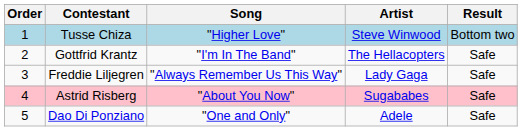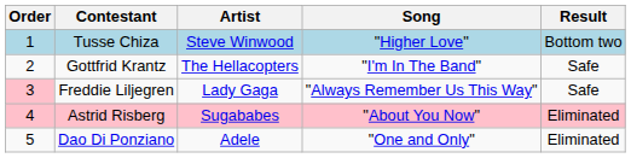 <table class="wikitable plainrowheaders sortable" style="text-align:center;">
 <tr>
 <th scope="col">Order</th>
 <th scope="col">Contestant</th>
+<th scope="col">Artist</th>
 <th scope="col">Song</th>
-<th scope="col">Artist</th>
 <th scope="col">Result</th>
 </tr>
 <tr style="background:lightblue">
 <td>1</td>
 <td scope="row">Tusse Chiza</td>
+<td><a href='#'>Steve Winwood</a></td>
 <td>"<a href='#'>Higher Love</a>"</td>
-<td><a href='#'>Steve Winwood</a></td>
 <td>Bottom two</td>
 </tr>
 <tr>
 <td>2</td>
 <td scope="row">Gottfrid Krantz</td>
+<td><a href='#'>The Hellacopters</a></td>
 <td>"<a href='#'>I'm In The Band</a>"</td>
-<td><a href='#'>The Hellacopters</a></td>
 <td>Safe</td>
 </tr>
 <tr>
-<td>3</td>
+<td style="background: pink;">3</td>
 <td scope="row">Freddie Liljegren</td>
+<td><a href='#'>Lady Gaga</a></td>
 <td>"<a href='#'>Always Remember Us This Way</a>"</td>
-<td><a href='#'>Lady Gaga</a></td>
 <td>Safe</td>
 </tr>
 <tr style="background:pink;">
 <td>4</td>
 <td scope="row">Astrid Risberg</td>
+<td><a href='#'>Sugababes</a></td>
 <td>"<a href='#'>About You Now</a>"</td>
-<td><a href='#'>Sugababes</a></td>
-<td>Safe</td>
+<td>Eliminated</td>
 </tr>
 <tr>
 <td>5</td>
 <td scope="row"><a href='#'>Dao Di Ponziano</a></td>
+<td><a href='#'>Adele</a></td>
 <td>"<a href='#'>One and Only</a>"</td>
-<td><a href='#'>Adele</a></td>
-<td>Safe</td>
+<td>Eliminated</td>
 </tr>
 </table>
